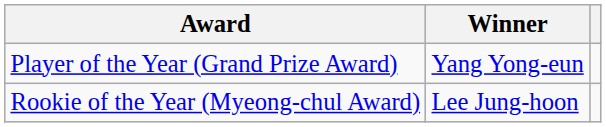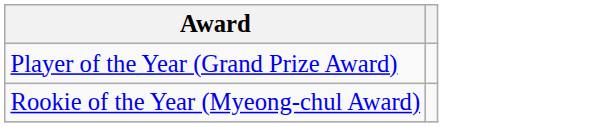 <table class="wikitable">
 <tr>
 <th>Award</th>
-<th>Winner</th>
 <th></th>
 </tr>
 <tr>
 <td><a href='#'>Player of the Year (Grand Prize Award)</a></td>
-<td> <a href='#'>Yang Yong-eun</a></td>
 <td></td>
 </tr>
 <tr>
 <td><a href='#'>Rookie of the Year (Myeong-chul Award)</a></td>
-<td> <a href='#'>Lee Jung-hoon</a></td>
 <td></td>
 </tr>
 </table>
